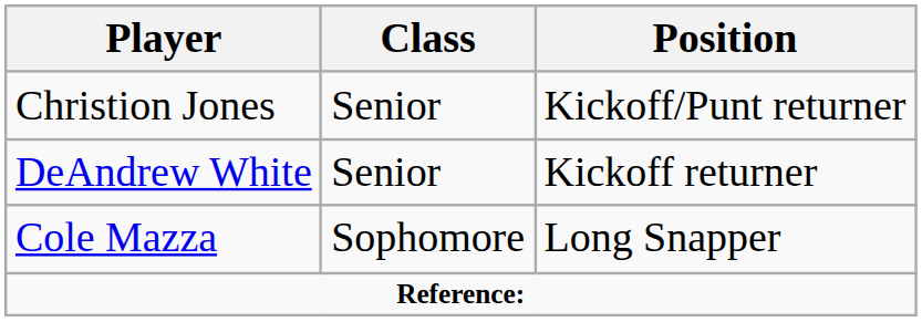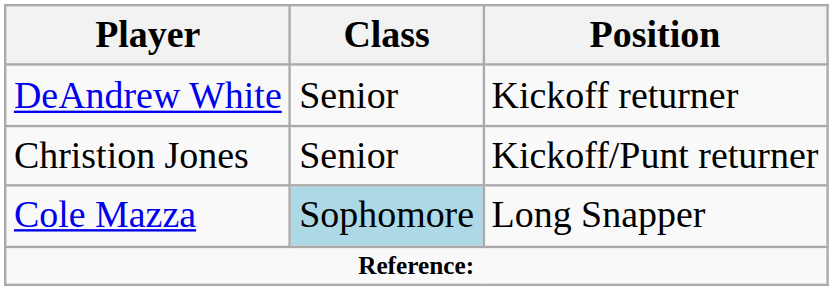 <table class="wikitable">
 <tr>
 <th>Player</th>
 <th>Class</th>
 <th>Position</th>
 </tr>
 <tr>
+<td><a href='#'>DeAndrew White</a></td>
+<td>Senior</td>
+<td>Kickoff returner</td>
+</tr>
+<tr>
 <td>Christion Jones</td>
 <td>Senior</td>
 <td>Kickoff/Punt returner</td>
 </tr>
 <tr>
-<td><a href='#'>DeAndrew White</a></td>
-<td>Senior</td>
-<td>Kickoff returner</td>
-</tr>
-<tr>
 <td><a href='#'>Cole Mazza</a></td>
-<td>Sophomore</td>
+<td style="background: lightblue;">Sophomore</td>
 <td>Long Snapper</td>
 </tr>
 <tr>
 <td colspan="3" style="font-size: 8pt" align="center"><strong>Reference:</strong></td>
 </tr>
 </table>
